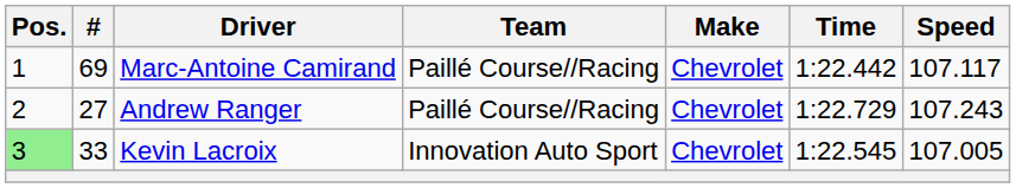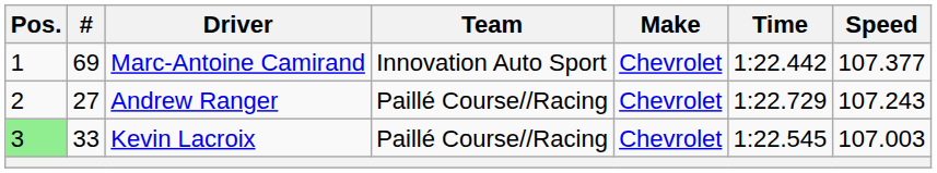 <table class="wikitable" style="font-size: 95%;">
 <tr>
 <th>Pos.</th>
 <th>#</th>
 <th>Driver</th>
 <th>Team</th>
 <th>Make</th>
 <th>Time</th>
 <th>Speed</th>
 </tr>
 <tr>
 <td>1</td>
 <td>69</td>
 <td><a href='#'>Marc-Antoine Camirand</a></td>
-<td>Paillé Course//Racing</td>
+<td>Innovation Auto Sport</td>
 <td><a href='#'>Chevrolet</a></td>
 <td>1:22.442</td>
-<td>107.117</td>
+<td>107.377</td>
 </tr>
 <tr>
 <td>2</td>
 <td>27</td>
 <td><a href='#'>Andrew Ranger</a></td>
 <td>Paillé Course//Racing</td>
 <td><a href='#'>Chevrolet</a></td>
 <td>1:22.729</td>
 <td>107.243</td>
 </tr>
 <tr>
 <td style="background: lightgreen;">3</td>
 <td>33</td>
 <td><a href='#'>Kevin Lacroix</a></td>
-<td>Innovation Auto Sport</td>
+<td>Paillé Course//Racing</td>
 <td><a href='#'>Chevrolet</a></td>
 <td>1:22.545</td>
-<td>107.005</td>
+<td>107.003</td>
 </tr>
 <tr>
 <th colspan="7"></th>
 </tr>
 </table>
